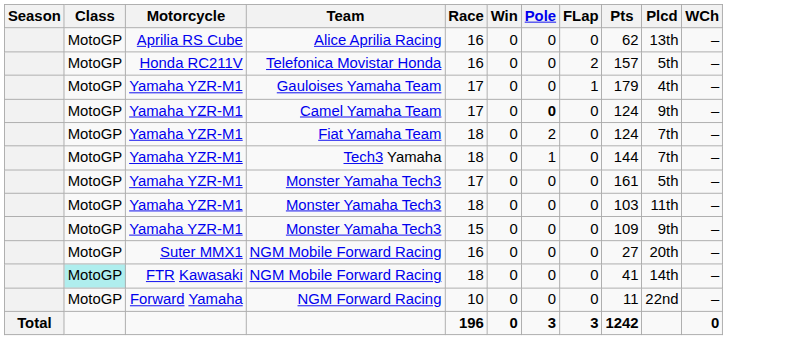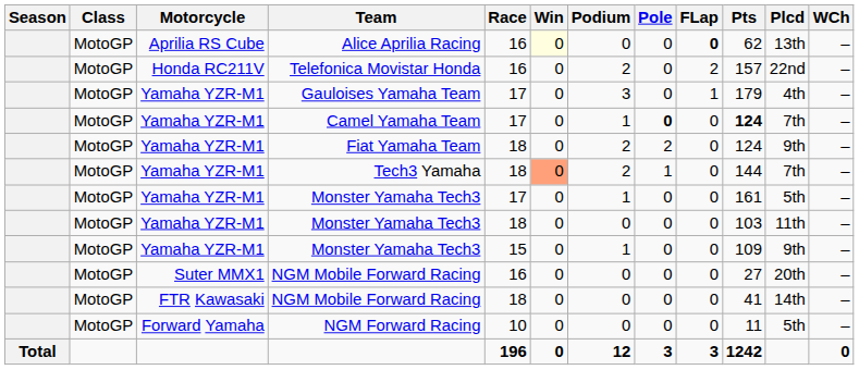 <table class="wikitable">
 <tr>
 <th>Season</th>
 <th>Class</th>
 <th>Motorcycle</th>
 <th>Team</th>
 <th>Race</th>
 <th>Win</th>
+<th>Podium</th>
 <th><a href='#'>Pole</a></th>
 <th>FLap</th>
 <th>Pts</th>
 <th>Plcd</th>
 <th>WCh</th>
 </tr>
 <tr align="right">
 <th></th>
 <td>MotoGP</td>
 <td><a href='#'>Aprilia RS Cube</a></td>
 <td><a href='#'>Alice Aprilia Racing</a></td>
 <td>16</td>
+<td style="background: lightyellow;">0</td>
 <td>0</td>
 <td>0</td>
-<td>0</td>
+<td><strong>0</strong></td>
 <td>62</td>
 <td>13th</td>
 <td> –</td>
 </tr>
 <tr align="right">
 <th></th>
 <td>MotoGP</td>
 <td><a href='#'>Honda RC211V</a></td>
 <td><a href='#'>Telefonica Movistar Honda</a></td>
 <td>16</td>
 <td>0</td>
+<td>2</td>
 <td>0</td>
 <td>2</td>
 <td>157</td>
-<td>5th</td>
+<td>22nd</td>
 <td> –</td>
 </tr>
 <tr align="right">
 <th></th>
 <td>MotoGP</td>
 <td><a href='#'>Yamaha YZR-M1</a></td>
 <td><a href='#'>Gauloises Yamaha Team</a></td>
 <td>17</td>
 <td>0</td>
+<td>3</td>
 <td>0</td>
 <td>1</td>
 <td>179</td>
 <td>4th</td>
 <td> –</td>
 </tr>
 <tr align="right">
 <th></th>
 <td>MotoGP</td>
 <td><a href='#'>Yamaha YZR-M1</a></td>
 <td><a href='#'>Camel Yamaha Team</a></td>
 <td>17</td>
 <td>0</td>
+<td>1</td>
 <td><strong>0</strong></td>
 <td>0</td>
-<td>124</td>
-<td>9th</td>
+<td><strong>124</strong></td>
+<td>7th</td>
 <td> –</td>
 </tr>
 <tr align="right">
 <th></th>
 <td>MotoGP</td>
 <td><a href='#'>Yamaha YZR-M1</a></td>
 <td><a href='#'>Fiat Yamaha Team</a></td>
 <td>18</td>
 <td>0</td>
 <td>2</td>
+<td>2</td>
 <td>0</td>
 <td>124</td>
-<td>7th</td>
+<td>9th</td>
 <td> –</td>
 </tr>
 <tr align="right">
 <th></th>
 <td>MotoGP</td>
 <td><a href='#'>Yamaha YZR-M1</a></td>
 <td><a href='#'>Tech3</a> Yamaha</td>
 <td>18</td>
-<td>0</td>
+<td style="background: lightsalmon;">0</td>
+<td>2</td>
 <td>1</td>
 <td>0</td>
 <td>144</td>
 <td>7th</td>
 <td> –</td>
 </tr>
 <tr align="right">
 <th></th>
 <td>MotoGP</td>
 <td><a href='#'>Yamaha YZR-M1</a></td>
 <td><a href='#'>Monster Yamaha Tech3</a></td>
 <td>17</td>
 <td>0</td>
+<td>1</td>
 <td>0</td>
 <td>0</td>
 <td>161</td>
 <td>5th</td>
 <td> –</td>
 </tr>
 <tr align="right">
 <th></th>
 <td>MotoGP</td>
 <td><a href='#'>Yamaha YZR-M1</a></td>
 <td><a href='#'>Monster Yamaha Tech3</a></td>
 <td>18</td>
 <td>0</td>
 <td>0</td>
 <td>0</td>
+<td>0</td>
 <td>103</td>
 <td>11th</td>
 <td> –</td>
 </tr>
 <tr align="right">
 <th></th>
 <td>MotoGP</td>
 <td><a href='#'>Yamaha YZR-M1</a></td>
 <td><a href='#'>Monster Yamaha Tech3</a></td>
 <td>15</td>
 <td>0</td>
+<td>1</td>
 <td>0</td>
 <td>0</td>
 <td>109</td>
 <td>9th</td>
 <td> –</td>
 </tr>
 <tr align="right">
 <th></th>
 <td>MotoGP</td>
 <td><a href='#'>Suter MMX1</a></td>
 <td><a href='#'>NGM Mobile Forward Racing</a></td>
 <td>16</td>
 <td>0</td>
 <td>0</td>
 <td>0</td>
+<td>0</td>
 <td>27</td>
 <td>20th</td>
 <td> –</td>
 </tr>
 <tr align="right">
 <th></th>
-<td style="background: paleturquoise;">MotoGP</td>
+<td>MotoGP</td>
 <td><a href='#'>FTR</a> <a href='#'>Kawasaki</a></td>
 <td><a href='#'>NGM Mobile Forward Racing</a></td>
 <td>18</td>
+<td>0</td>
 <td>0</td>
 <td>0</td>
 <td>0</td>
 <td>41</td>
 <td>14th</td>
 <td> –</td>
 </tr>
 <tr align="right">
 <th></th>
 <td>MotoGP</td>
 <td><a href='#'>Forward</a> <a href='#'>Yamaha</a></td>
 <td><a href='#'>NGM Forward Racing</a></td>
 <td>10</td>
 <td>0</td>
 <td>0</td>
 <td>0</td>
+<td>0</td>
 <td>11</td>
-<td>22nd</td>
+<td>5th</td>
 <td> –</td>
 </tr>
 <tr align="right">
 <th>Total</th>
 <td></td>
 <td></td>
 <td></td>
 <td><strong>196</strong></td>
 <td><strong>0</strong></td>
+<td><strong>12</strong></td>
 <td><strong>3</strong></td>
 <td><strong>3</strong></td>
 <td><strong>1242</strong></td>
 <td></td>
 <td><strong>0</strong></td>
 </tr>
 </table>
